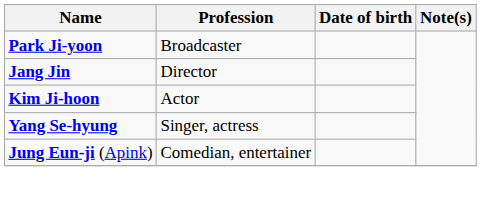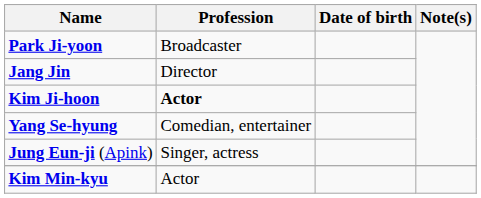 <table class=wikitable>
 <tr>
 <th>Name</th>
 <th>Profession</th>
 <th>Date of birth</th>
 <th>Note(s)</th>
 </tr>
 <tr>
 <td><strong><a href='#'>Park Ji-yoon</a></strong></td>
 <td>Broadcaster</td>
 <td></td>
 <td rowspan=5></td>
 </tr>
 <tr>
 <td><strong><a href='#'>Jang Jin</a></strong></td>
 <td>Director</td>
 <td></td>
 </tr>
 <tr>
 <td><strong><a href='#'>Kim Ji-hoon</a></strong></td>
-<td>Actor</td>
+<td><strong>Actor</strong></td>
 <td></td>
 </tr>
 <tr>
 <td><strong><a href='#'>Yang Se-hyung</a></strong></td>
+<td>Comedian, entertainer</td>
+<td></td>
+</tr>
+<tr>
+<td><strong><a href='#'>Jung Eun-ji</a></strong> (<a href='#'>Apink</a>)</td>
 <td>Singer, actress</td>
 <td></td>
 </tr>
 <tr>
-<td><strong><a href='#'>Jung Eun-ji</a></strong> (<a href='#'>Apink</a>)</td>
-<td>Comedian, entertainer</td>
+</tr>
+<tr>
+<td><strong><a href='#'>Kim Min-kyu</a></strong></td>
+<td>Actor</td>
+<td></td>
 <td></td>
 </tr>
-<tr>
-</tr>
 </table>
